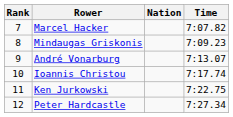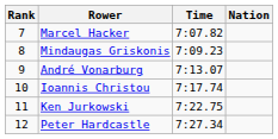 <table class="wikitable sortable" style="text-align:center">
 <tr>
 <th>Rank</th>
 <th>Rower</th>
+<th>Time</th>
 <th>Nation</th>
-<th>Time</th>
 </tr>
 <tr>
 <td>7</td>
 <td align=left><a href='#'>Marcel Hacker</a></td>
+<td>7:07.82</td>
 <td align=left></td>
-<td>7:07.82</td>
 </tr>
 <tr>
 <td>8</td>
 <td align=left><a href='#'>Mindaugas Griskonis</a></td>
+<td>7:09.23</td>
 <td align=left></td>
-<td>7:09.23</td>
 </tr>
 <tr>
 <td>9</td>
 <td align=left><a href='#'>André Vonarburg</a></td>
+<td>7:13.07</td>
 <td align=left></td>
-<td>7:13.07</td>
 </tr>
 <tr>
 <td>10</td>
 <td align=left><a href='#'>Ioannis Christou</a></td>
+<td>7:17.74</td>
 <td align=left></td>
-<td>7:17.74</td>
 </tr>
 <tr>
 <td>11</td>
 <td align=left><a href='#'>Ken Jurkowski</a></td>
+<td>7:22.75</td>
 <td align=left></td>
-<td>7:22.75</td>
 </tr>
 <tr>
 <td>12</td>
 <td align=left><a href='#'>Peter Hardcastle</a></td>
+<td>7:27.34</td>
 <td align=left></td>
-<td>7:27.34</td>
 </tr>
 </table>
